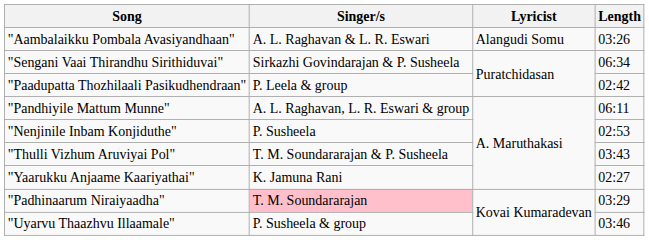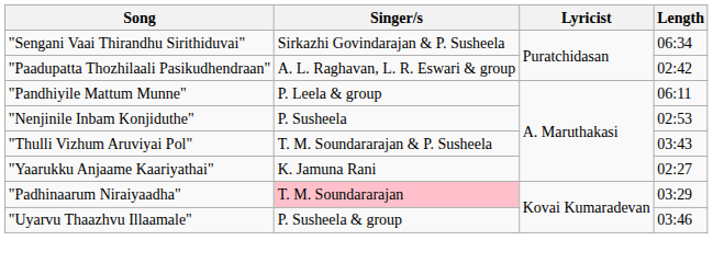 <table class="wikitable" style="font-size:95%;">
 <tr>
 <th>Song</th>
 <th>Singer/s</th>
 <th>Lyricist</th>
 <th>Length</th>
-</tr>
-<tr>
-<td>"Aambalaikku Pombala Avasiyandhaan"</td>
-<td>A. L. Raghavan & L. R. Eswari</td>
-<td>Alangudi Somu</td>
-<td>03:26</td>
 </tr>
 <tr>
 <td>"Sengani Vaai Thirandhu Sirithiduvai"</td>
 <td>Sirkazhi Govindarajan & P. Susheela</td>
 <td rowspan=2>Puratchidasan</td>
 <td>06:34</td>
 </tr>
 <tr>
 <td>"Paadupatta Thozhilaali Pasikudhendraan"</td>
-<td>P. Leela & group</td>
+<td>A. L. Raghavan, L. R. Eswari & group</td>
 <td>02:42</td>
 </tr>
 <tr>
 <td>"Pandhiyile Mattum Munne"</td>
-<td>A. L. Raghavan, L. R. Eswari & group</td>
+<td>P. Leela & group</td>
 <td rowspan=4>A. Maruthakasi</td>
 <td>06:11</td>
 </tr>
 <tr>
 <td>"Nenjinile Inbam Konjiduthe"</td>
 <td>P. Susheela</td>
 <td>02:53</td>
 </tr>
 <tr>
 <td>"Thulli Vizhum Aruviyai Pol"</td>
 <td>T. M. Soundararajan & P. Susheela</td>
 <td>03:43</td>
 </tr>
 <tr>
 <td>"Yaarukku Anjaame Kaariyathai"</td>
 <td>K. Jamuna Rani</td>
 <td>02:27</td>
 </tr>
 <tr>
 <td>"Padhinaarum Niraiyaadha"</td>
 <td style="background: pink;">T. M. Soundararajan</td>
 <td rowspan=2>Kovai Kumaradevan</td>
 <td>03:29</td>
 </tr>
 <tr>
 <td>"Uyarvu Thaazhvu Illaamale"</td>
 <td>P. Susheela & group</td>
 <td>03:46</td>
 </tr>
 </table>
